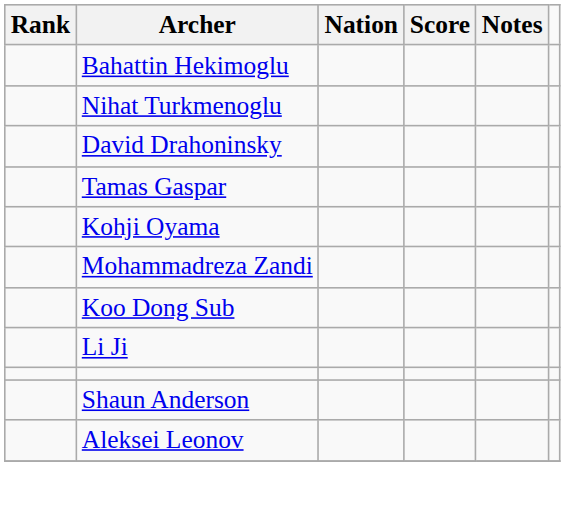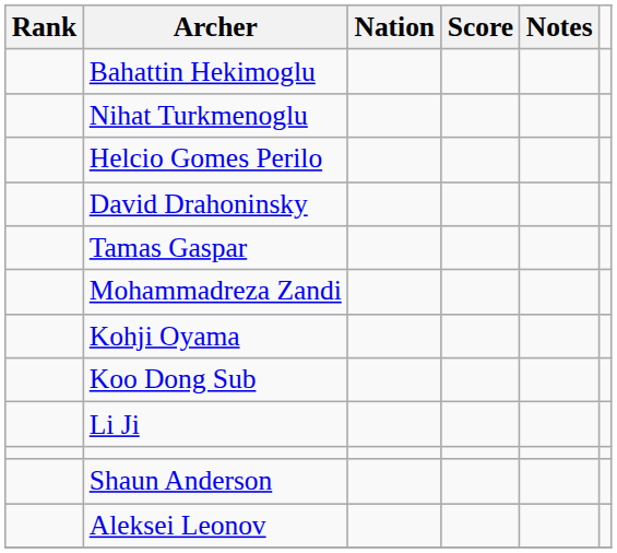 <table class="wikitable sortable" style="text-align:left">
 <tr>
 <th>Rank</th>
 <th>Archer</th>
 <th>Nation</th>
 <th>Score</th>
 <th class="unsortable">Notes</th>
 </tr>
 <tr>
 <td align=center></td>
 <td><a href='#'>Bahattin Hekimoglu</a></td>
 <td></td>
 <td align=right></td>
 <td></td>
 <td></td>
 </tr>
 <tr>
 <td align=center></td>
 <td><a href='#'>Nihat Turkmenoglu</a></td>
 <td></td>
 <td align=right></td>
 <td></td>
 <td></td>
 </tr>
 <tr>
 <td align=center></td>
+<td><a href='#'>Helcio Gomes Perilo</a></td>
+<td></td>
+<td align=right></td>
+<td></td>
+<td></td>
+</tr>
+<tr>
+<td align=center></td>
 <td><a href='#'>David Drahoninsky</a></td>
 <td></td>
 <td align=right></td>
 <td></td>
 <td></td>
 </tr>
 <tr>
 <td align=center></td>
 <td><a href='#'>Tamas Gaspar</a></td>
 <td></td>
 <td align=right></td>
 <td></td>
 <td></td>
 </tr>
 <tr>
 <td align=center></td>
-<td><a href='#'>Kohji Oyama</a></td>
+<td><a href='#'>Mohammadreza Zandi</a></td>
 <td></td>
 <td align=right></td>
 <td></td>
 <td></td>
 </tr>
 <tr>
 <td align=center></td>
-<td><a href='#'>Mohammadreza Zandi</a></td>
+<td><a href='#'>Kohji Oyama</a></td>
 <td></td>
 <td align=right></td>
 <td></td>
 <td></td>
 </tr>
 <tr>
 <td align=center></td>
 <td><a href='#'>Koo Dong Sub</a></td>
 <td></td>
 <td align=right></td>
 <td></td>
 <td></td>
 </tr>
 <tr>
 <td align=center></td>
 <td><a href='#'>Li Ji</a></td>
 <td></td>
 <td align=right></td>
 <td></td>
 <td></td>
 </tr>
 <tr>
 <td align=center></td>
 <td></td>
 <td></td>
 <td align=right></td>
 <td></td>
 <td></td>
 </tr>
 <tr>
 <td align=center></td>
 <td><a href='#'>Shaun Anderson</a></td>
 <td></td>
 <td align=right></td>
 <td></td>
 <td></td>
 </tr>
 <tr>
 <td align=center></td>
 <td><a href='#'>Aleksei Leonov</a></td>
 <td></td>
 <td align=right></td>
 <td></td>
 <td></td>
 </tr>
 <tr>
 </tr>
 </table>
